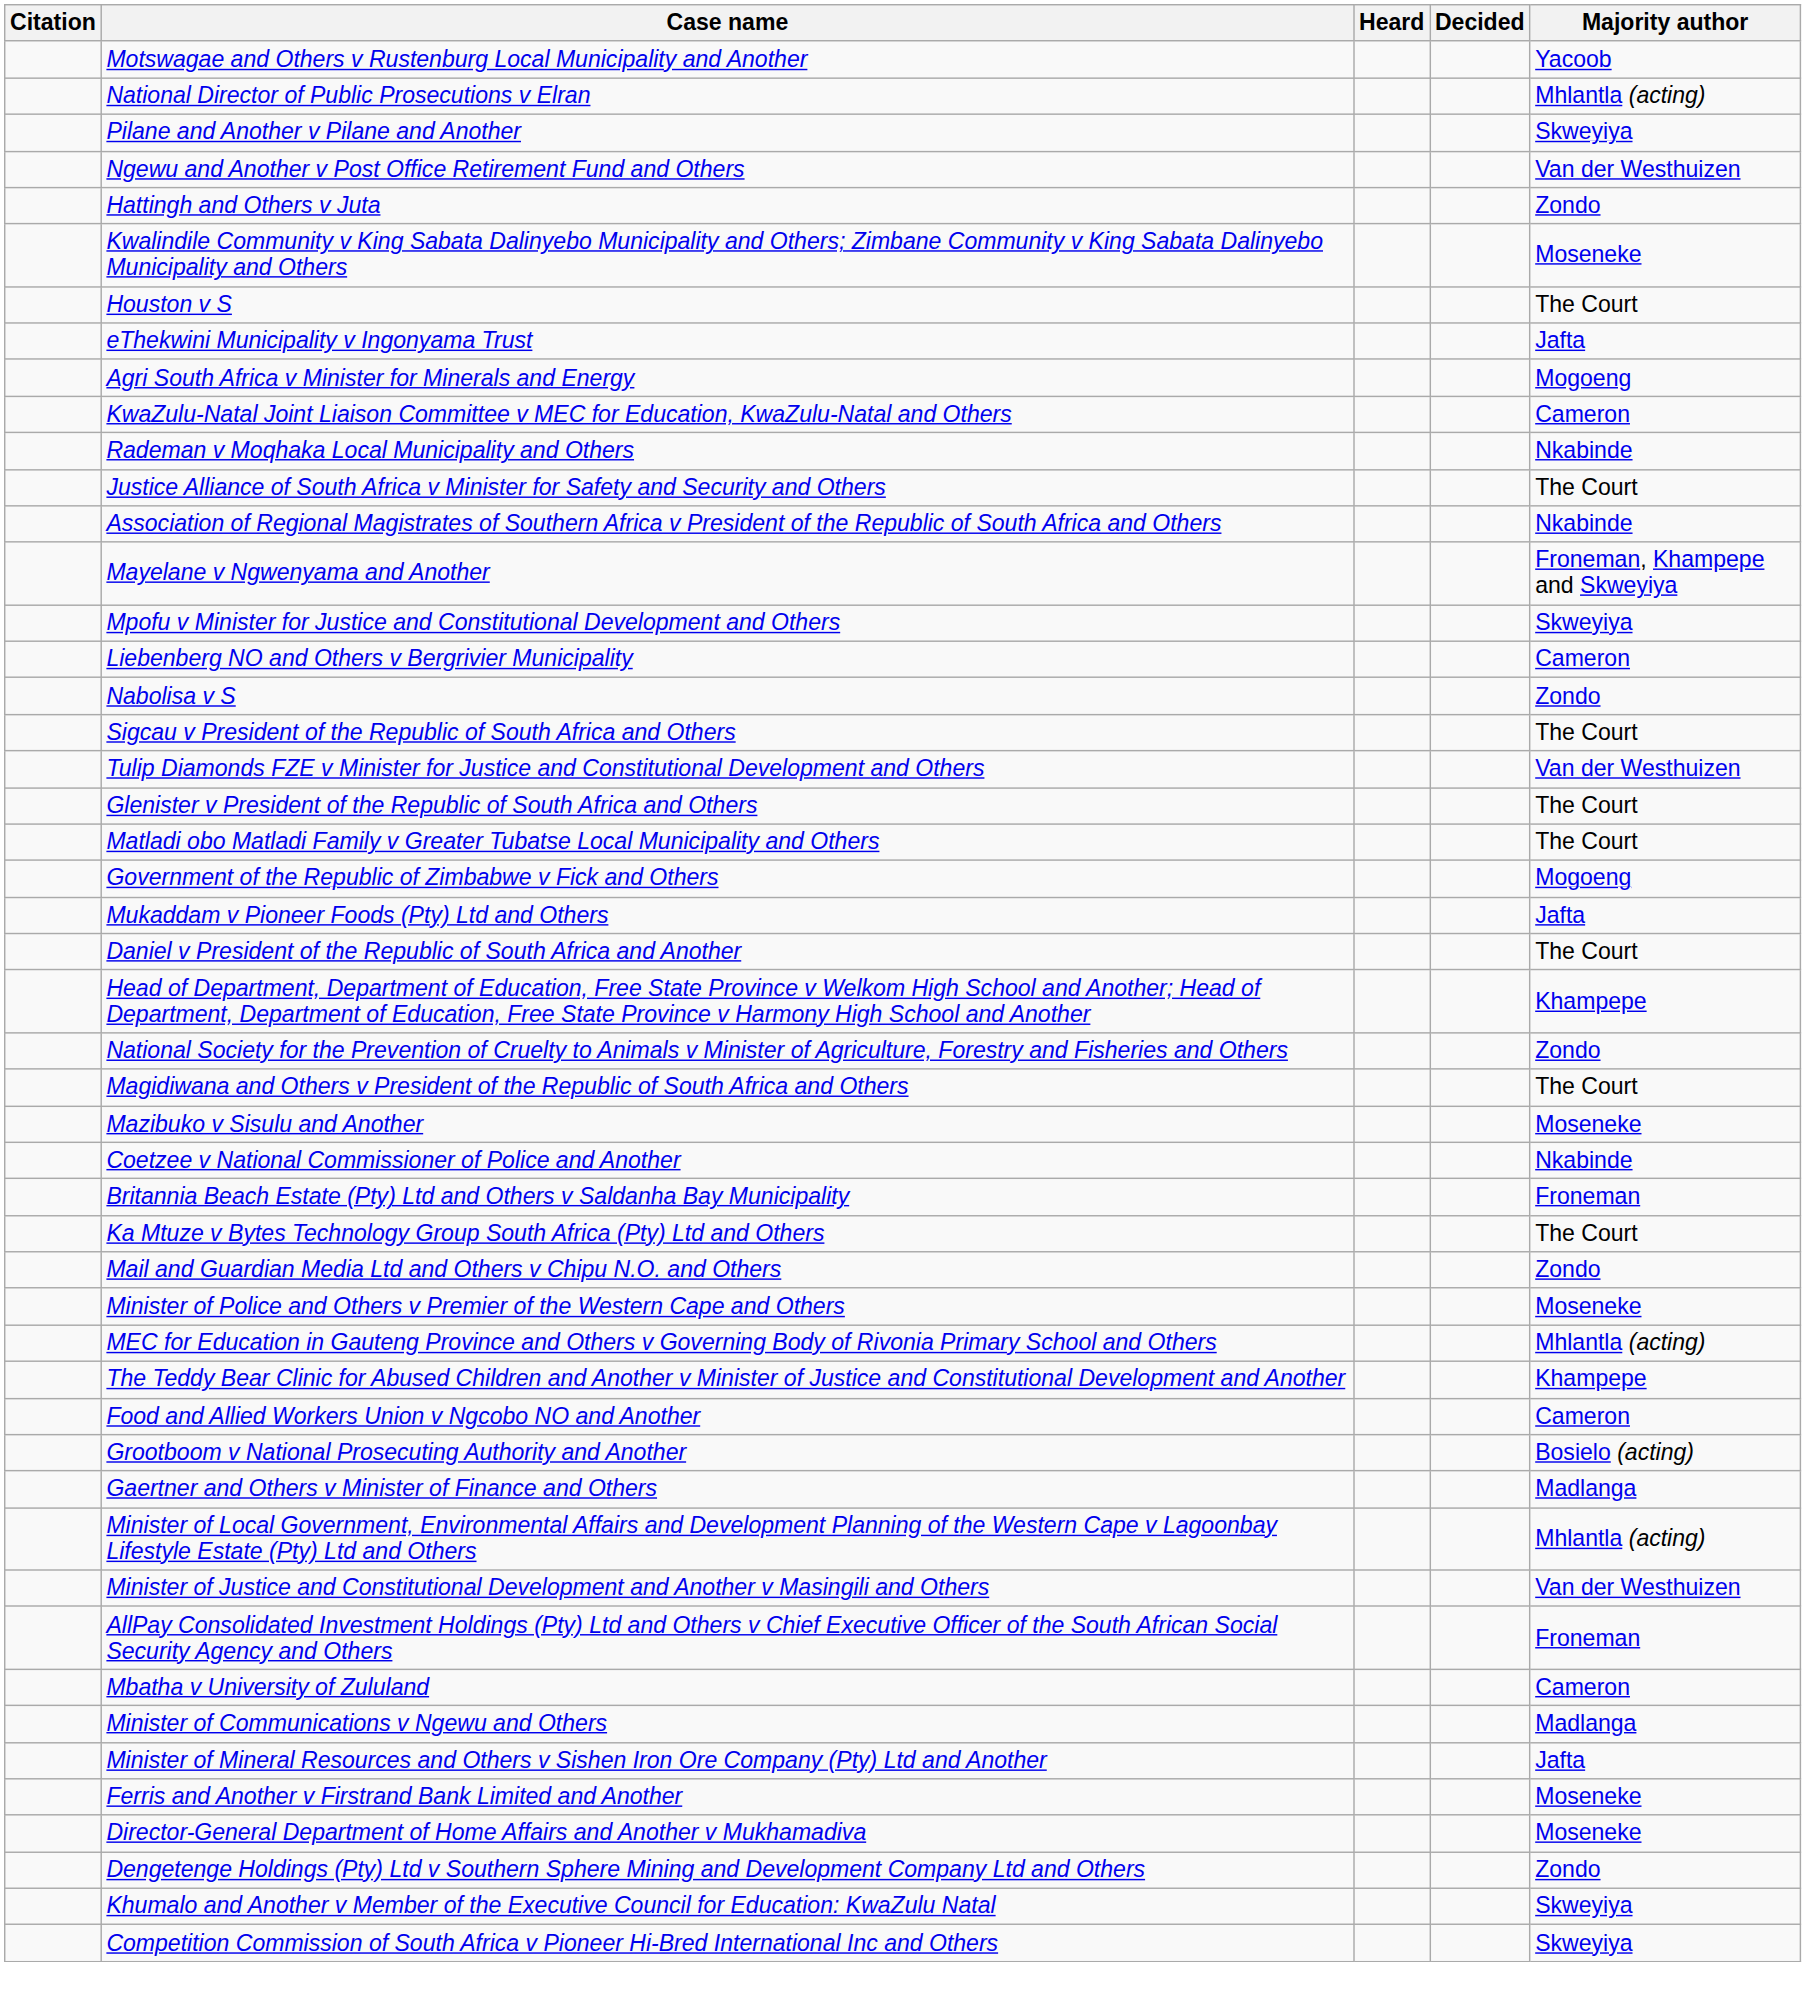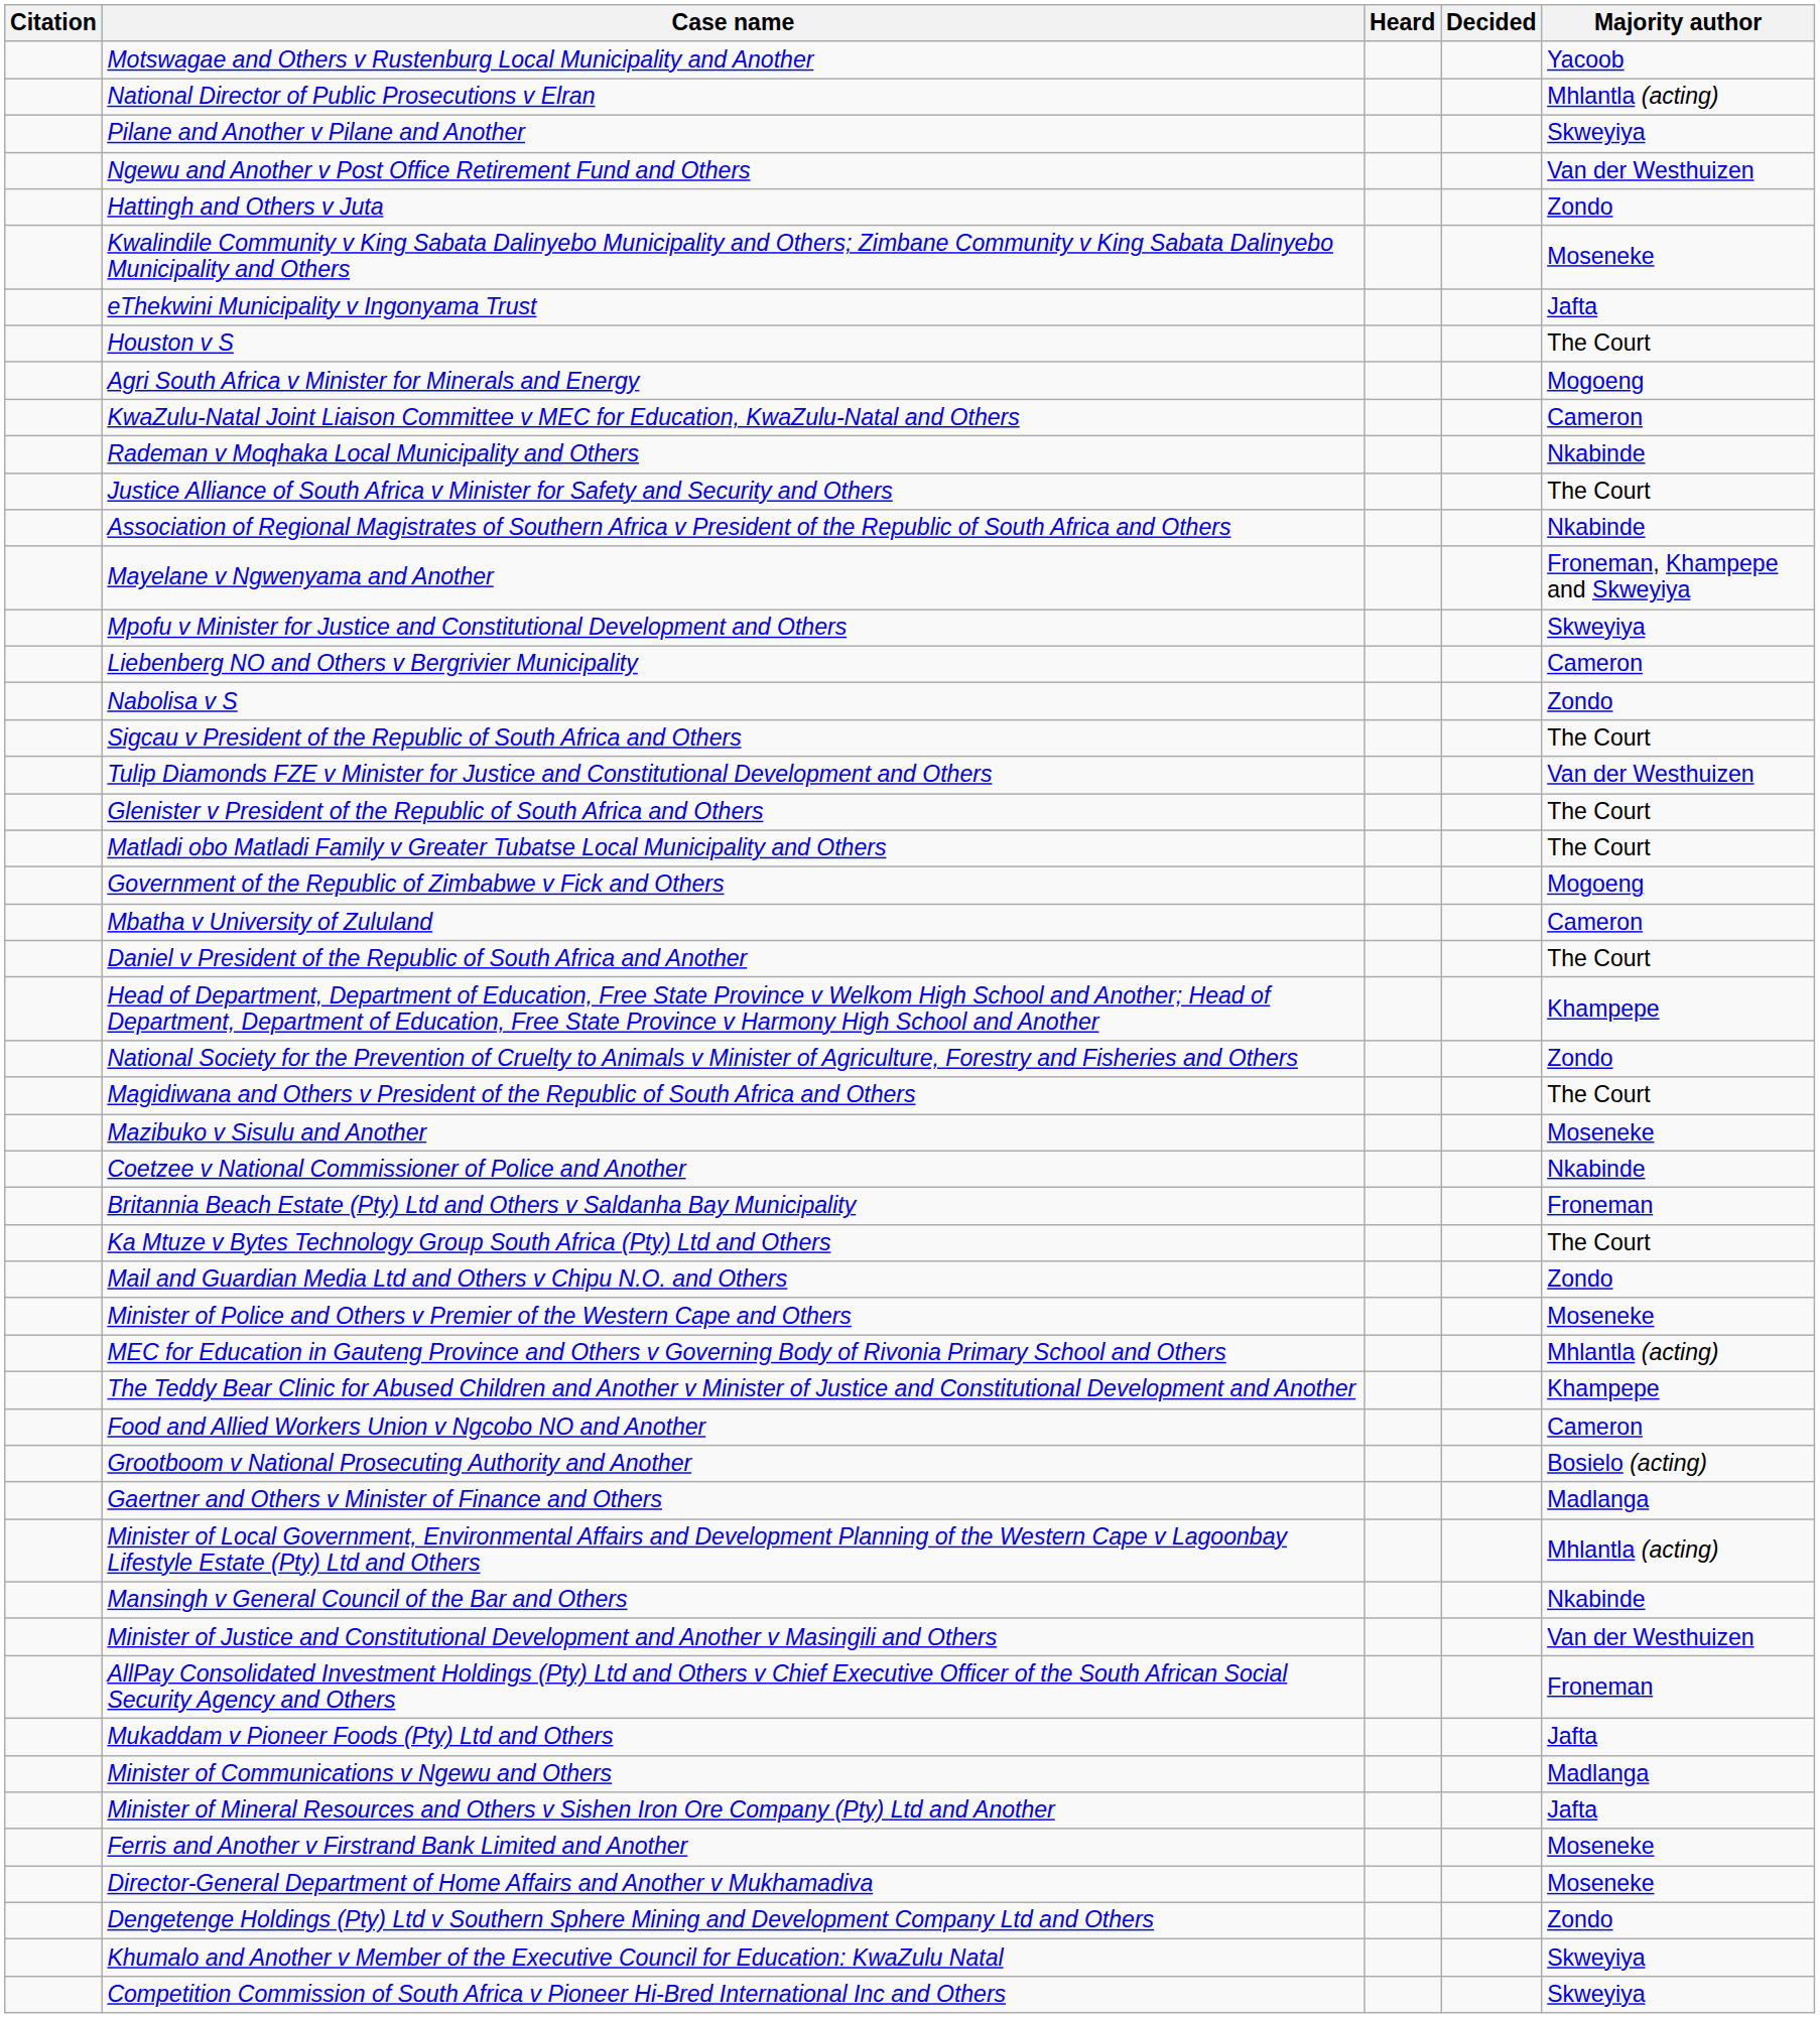 <table class="wikitable sortable static-row-numbers">
 <tr>
 <th>Citation</th>
 <th>Case name</th>
 <th>Heard</th>
 <th>Decided</th>
 <th>Majority author</th>
 </tr>
 <tr>
 <td nowrap></td>
 <td><em><a href='#'>Motswagae and Others v Rustenburg Local Municipality and Another</a></em></td>
 <td></td>
 <td></td>
 <td><a href='#'>Yacoob</a></td>
 </tr>
 <tr>
 <td nowrap></td>
 <td><em><a href='#'>National Director of Public Prosecutions v Elran</a></em></td>
 <td></td>
 <td></td>
 <td><a href='#'>Mhlantla</a> <em>(acting)</em></td>
 </tr>
 <tr>
 <td nowrap></td>
 <td><em><a href='#'>Pilane and Another v Pilane and Another</a></em></td>
 <td></td>
 <td></td>
 <td><a href='#'>Skweyiya</a></td>
 </tr>
 <tr>
 <td nowrap></td>
 <td><em><a href='#'>Ngewu and Another v Post Office Retirement Fund and Others</a></em></td>
 <td></td>
 <td></td>
 <td><a href='#'>Van der Westhuizen</a></td>
 </tr>
 <tr>
 <td nowrap></td>
 <td><em><a href='#'>Hattingh and Others v Juta</a></em></td>
 <td></td>
 <td></td>
 <td><a href='#'>Zondo</a></td>
 </tr>
 <tr>
 <td nowrap></td>
 <td><em><a href='#'>Kwalindile Community v King Sabata Dalinyebo Municipality and Others; Zimbane Community v King Sabata Dalinyebo Municipality and Others</a></em></td>
 <td></td>
 <td></td>
 <td><a href='#'>Moseneke</a></td>
 </tr>
 <tr>
 <td nowrap></td>
+<td><em><a href='#'>eThekwini Municipality v Ingonyama Trust</a></em></td>
+<td></td>
+<td></td>
+<td><a href='#'>Jafta</a></td>
+</tr>
+<tr>
+<td nowrap></td>
 <td><em><a href='#'>Houston v S</a></em></td>
 <td></td>
 <td></td>
 <td>The Court</td>
-</tr>
-<tr>
-<td nowrap></td>
-<td><em><a href='#'>eThekwini Municipality v Ingonyama Trust</a></em></td>
-<td></td>
-<td></td>
-<td><a href='#'>Jafta</a></td>
 </tr>
 <tr>
 <td nowrap></td>
 <td><em><a href='#'>Agri South Africa v Minister for Minerals and Energy</a></em></td>
 <td></td>
 <td></td>
 <td><a href='#'>Mogoeng</a></td>
 </tr>
 <tr>
 <td nowrap></td>
 <td><em><a href='#'>KwaZulu-Natal Joint Liaison Committee v MEC for Education, KwaZulu-Natal and Others</a></em></td>
 <td></td>
 <td></td>
 <td><a href='#'>Cameron</a></td>
 </tr>
 <tr>
 <td nowrap></td>
 <td><em><a href='#'>Rademan v Moqhaka Local Municipality and Others</a></em></td>
 <td></td>
 <td></td>
 <td><a href='#'>Nkabinde</a></td>
 </tr>
 <tr>
 <td nowrap></td>
 <td><em><a href='#'>Justice Alliance of South Africa v Minister for Safety and Security and Others</a></em></td>
 <td></td>
 <td></td>
 <td>The Court</td>
 </tr>
 <tr>
 <td nowrap></td>
 <td><em><a href='#'>Association of Regional Magistrates of Southern Africa v President of the Republic of South Africa and Others</a></em></td>
 <td></td>
 <td></td>
 <td><a href='#'>Nkabinde</a></td>
 </tr>
 <tr>
 <td nowrap></td>
 <td><em><a href='#'>Mayelane v Ngwenyama and Another</a></em></td>
 <td></td>
 <td></td>
 <td><a href='#'>Froneman</a>, <a href='#'>Khampepe</a> and <a href='#'>Skweyiya</a></td>
 </tr>
 <tr>
 <td nowrap></td>
 <td><em><a href='#'>Mpofu v Minister for Justice and Constitutional Development and Others</a></em></td>
 <td></td>
 <td></td>
 <td><a href='#'>Skweyiya</a></td>
 </tr>
 <tr>
 <td nowrap></td>
 <td><em><a href='#'>Liebenberg NO and Others v Bergrivier Municipality</a></em></td>
 <td></td>
 <td></td>
 <td><a href='#'>Cameron</a></td>
 </tr>
 <tr>
 <td nowrap></td>
 <td><em><a href='#'>Nabolisa v S</a></em></td>
 <td></td>
 <td></td>
 <td><a href='#'>Zondo</a></td>
 </tr>
 <tr>
 <td nowrap></td>
 <td><em><a href='#'>Sigcau v President of the Republic of South Africa and Others</a></em></td>
 <td></td>
 <td></td>
 <td>The Court</td>
 </tr>
 <tr>
 <td nowrap></td>
 <td><em><a href='#'>Tulip Diamonds FZE v Minister for Justice and Constitutional Development and Others</a></em></td>
 <td></td>
 <td></td>
 <td><a href='#'>Van der Westhuizen</a></td>
 </tr>
 <tr>
 <td nowrap></td>
 <td><em><a href='#'>Glenister v President of the Republic of South Africa and Others</a></em></td>
 <td></td>
 <td></td>
 <td>The Court</td>
 </tr>
 <tr>
 <td nowrap></td>
 <td><em><a href='#'>Matladi obo Matladi Family v Greater Tubatse Local Municipality and Others</a></em></td>
 <td></td>
 <td></td>
 <td>The Court</td>
 </tr>
 <tr>
 <td nowrap></td>
 <td><em><a href='#'>Government of the Republic of Zimbabwe v Fick and Others</a></em></td>
 <td></td>
 <td></td>
 <td><a href='#'>Mogoeng</a></td>
 </tr>
 <tr>
 <td nowrap></td>
-<td><em><a href='#'>Mukaddam v Pioneer Foods (Pty) Ltd and Others</a></em></td>
+<td><em><a href='#'>Mbatha v University of Zululand</a></em></td>
 <td></td>
 <td></td>
-<td><a href='#'>Jafta</a></td>
+<td><a href='#'>Cameron</a></td>
 </tr>
 <tr>
 <td nowrap></td>
 <td><em><a href='#'>Daniel v President of the Republic of South Africa and Another</a></em></td>
 <td></td>
 <td></td>
 <td>The Court</td>
 </tr>
 <tr>
 <td nowrap></td>
 <td><em><a href='#'>Head of Department, Department of Education, Free State Province v Welkom High School and Another; Head of Department, Department of Education, Free State Province v Harmony High School and Another</a></em></td>
 <td></td>
 <td></td>
 <td><a href='#'>Khampepe</a></td>
 </tr>
 <tr>
 <td nowrap></td>
 <td><em><a href='#'>National Society for the Prevention of Cruelty to Animals v Minister of Agriculture, Forestry and Fisheries and Others</a></em></td>
 <td></td>
 <td></td>
 <td><a href='#'>Zondo</a></td>
 </tr>
 <tr>
 <td nowrap></td>
 <td><em><a href='#'>Magidiwana and Others v President of the Republic of South Africa and Others</a></em></td>
 <td></td>
 <td></td>
 <td>The Court</td>
 </tr>
 <tr>
 <td nowrap></td>
 <td><em><a href='#'>Mazibuko v Sisulu and Another</a></em></td>
 <td></td>
 <td></td>
 <td><a href='#'>Moseneke</a></td>
 </tr>
 <tr>
 <td nowrap></td>
 <td><em><a href='#'>Coetzee v National Commissioner of Police and Another</a></em></td>
 <td></td>
 <td></td>
 <td><a href='#'>Nkabinde</a></td>
 </tr>
 <tr>
 <td nowrap></td>
 <td><em><a href='#'>Britannia Beach Estate (Pty) Ltd and Others v Saldanha Bay Municipality</a></em></td>
 <td></td>
 <td></td>
 <td><a href='#'>Froneman</a></td>
 </tr>
 <tr>
 <td nowrap></td>
 <td><em><a href='#'>Ka Mtuze v Bytes Technology Group South Africa (Pty) Ltd and Others</a></em></td>
 <td></td>
 <td></td>
 <td>The Court</td>
 </tr>
 <tr>
 <td nowrap></td>
 <td><em><a href='#'>Mail and Guardian Media Ltd and Others v Chipu N.O. and Others</a></em></td>
 <td></td>
 <td></td>
 <td><a href='#'>Zondo</a></td>
 </tr>
 <tr>
 <td nowrap></td>
 <td><em><a href='#'>Minister of Police and Others v Premier of the Western Cape and Others</a></em></td>
 <td></td>
 <td></td>
 <td><a href='#'>Moseneke</a></td>
 </tr>
 <tr>
 <td nowrap></td>
 <td><em><a href='#'>MEC for Education in Gauteng Province and Others v Governing Body of Rivonia Primary School and Others</a></em></td>
 <td></td>
 <td></td>
 <td><a href='#'>Mhlantla</a> <em>(acting)</em></td>
 </tr>
 <tr>
 <td nowrap></td>
 <td><em><a href='#'>The Teddy Bear Clinic for Abused Children and Another v Minister of Justice and Constitutional Development and Another</a></em></td>
 <td></td>
 <td></td>
 <td><a href='#'>Khampepe</a></td>
 </tr>
 <tr>
 <td nowrap></td>
 <td><em><a href='#'>Food and Allied Workers Union v Ngcobo NO and Another</a></em></td>
 <td></td>
 <td></td>
 <td><a href='#'>Cameron</a></td>
 </tr>
 <tr>
 <td nowrap></td>
 <td><em><a href='#'>Grootboom v National Prosecuting Authority and Another</a></em></td>
 <td></td>
 <td></td>
 <td><a href='#'>Bosielo</a> <em>(acting)</em></td>
 </tr>
 <tr>
 <td nowrap></td>
 <td><em><a href='#'>Gaertner and Others v Minister of Finance and Others</a></em></td>
 <td></td>
 <td></td>
 <td><a href='#'>Madlanga</a></td>
 </tr>
 <tr>
 <td nowrap></td>
 <td><em><a href='#'>Minister of Local Government, Environmental Affairs and Development Planning of the Western Cape v Lagoonbay Lifestyle Estate (Pty) Ltd and Others</a></em></td>
 <td></td>
 <td></td>
 <td><a href='#'>Mhlantla</a> <em>(acting)</em></td>
 </tr>
 <tr>
 <td nowrap></td>
+<td><em><a href='#'>Mansingh v General Council of the Bar and Others</a></em></td>
+<td></td>
+<td></td>
+<td><a href='#'>Nkabinde</a></td>
+</tr>
+<tr>
+<td nowrap></td>
 <td><em><a href='#'>Minister of Justice and Constitutional Development and Another v Masingili and Others</a></em></td>
 <td></td>
 <td></td>
 <td><a href='#'>Van der Westhuizen</a></td>
 </tr>
 <tr>
 <td nowrap></td>
 <td><em><a href='#'>AllPay Consolidated Investment Holdings (Pty) Ltd and Others v Chief Executive Officer of the South African Social Security Agency and Others</a></em></td>
 <td></td>
 <td></td>
 <td><a href='#'>Froneman</a></td>
 </tr>
 <tr>
 <td nowrap></td>
-<td><em><a href='#'>Mbatha v University of Zululand</a></em></td>
+<td><em><a href='#'>Mukaddam v Pioneer Foods (Pty) Ltd and Others</a></em></td>
 <td></td>
 <td></td>
-<td><a href='#'>Cameron</a></td>
+<td><a href='#'>Jafta</a></td>
 </tr>
 <tr>
 <td nowrap></td>
 <td><em><a href='#'>Minister of Communications v Ngewu and Others</a></em></td>
 <td></td>
 <td></td>
 <td><a href='#'>Madlanga</a></td>
 </tr>
 <tr>
 <td nowrap></td>
 <td><em><a href='#'>Minister of Mineral Resources and Others v Sishen Iron Ore Company (Pty) Ltd and Another</a></em></td>
 <td></td>
 <td></td>
 <td><a href='#'>Jafta</a></td>
 </tr>
 <tr>
 <td nowrap></td>
 <td><em><a href='#'>Ferris and Another v Firstrand Bank Limited and Another</a></em></td>
 <td></td>
 <td></td>
 <td><a href='#'>Moseneke</a></td>
 </tr>
 <tr>
 <td nowrap></td>
 <td><em><a href='#'>Director-General Department of Home Affairs and Another v Mukhamadiva</a></em></td>
 <td></td>
 <td></td>
 <td><a href='#'>Moseneke</a></td>
 </tr>
 <tr>
 <td nowrap></td>
 <td><em><a href='#'>Dengetenge Holdings (Pty) Ltd v Southern Sphere Mining and Development Company Ltd and Others</a></em></td>
 <td></td>
 <td></td>
 <td><a href='#'>Zondo</a></td>
 </tr>
 <tr>
 <td nowrap></td>
 <td><em><a href='#'>Khumalo and Another v Member of the Executive Council for Education: KwaZulu Natal</a></em></td>
 <td></td>
 <td></td>
 <td><a href='#'>Skweyiya</a></td>
 </tr>
 <tr>
 <td nowrap></td>
 <td><em><a href='#'>Competition Commission of South Africa v Pioneer Hi-Bred International Inc and Others</a></em></td>
 <td></td>
 <td></td>
 <td><a href='#'>Skweyiya</a></td>
 </tr>
 </table>
